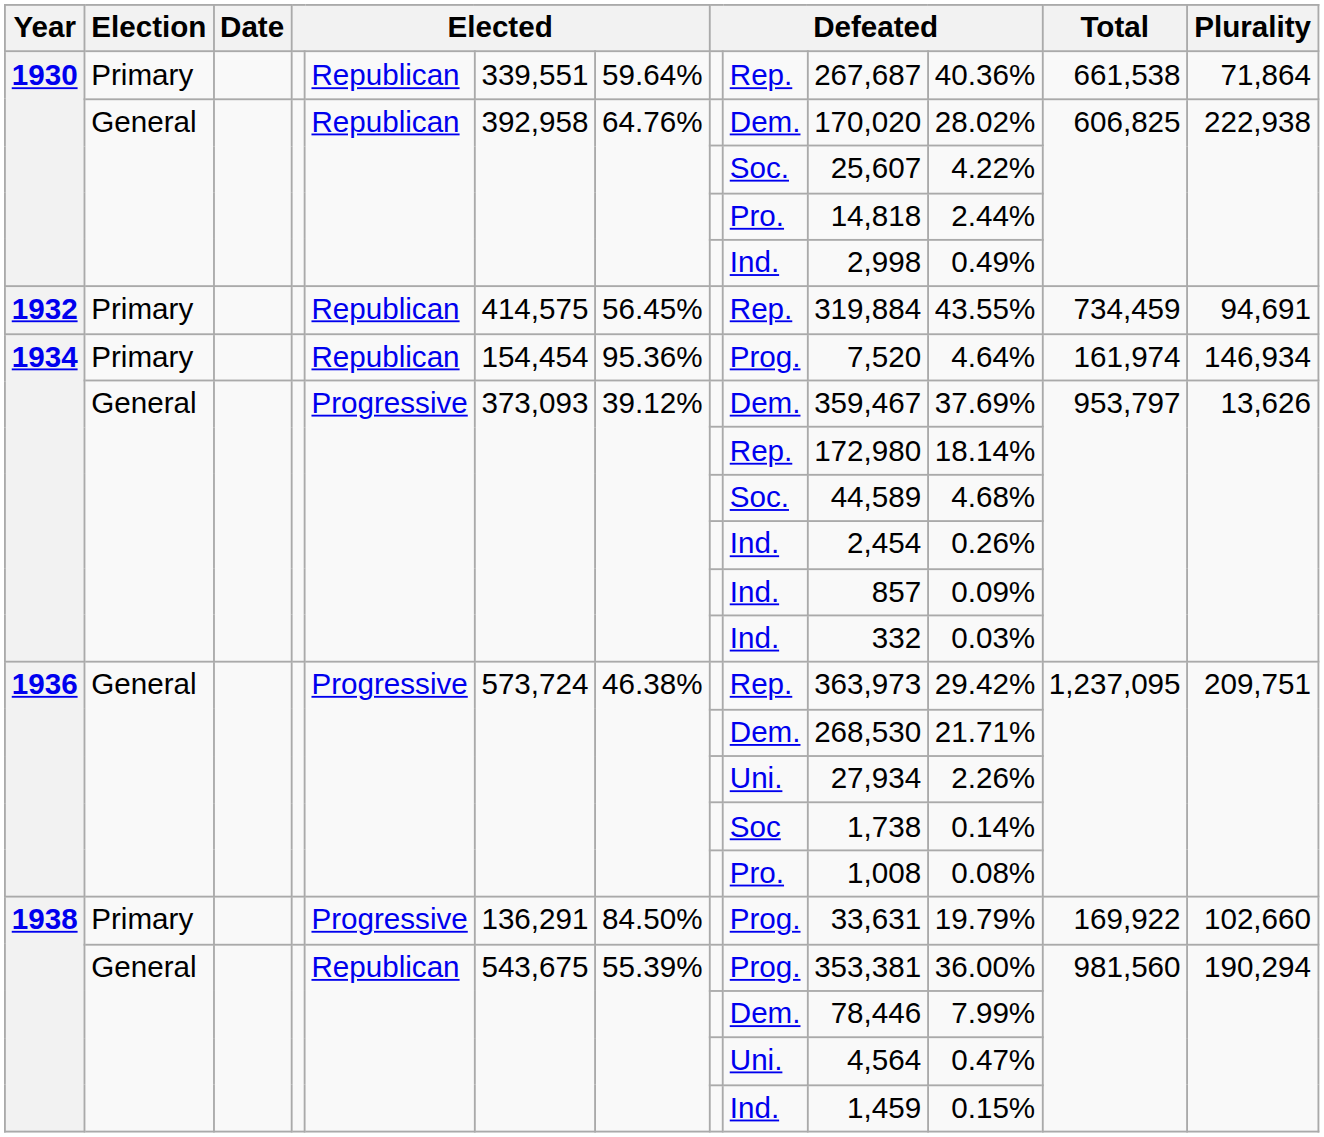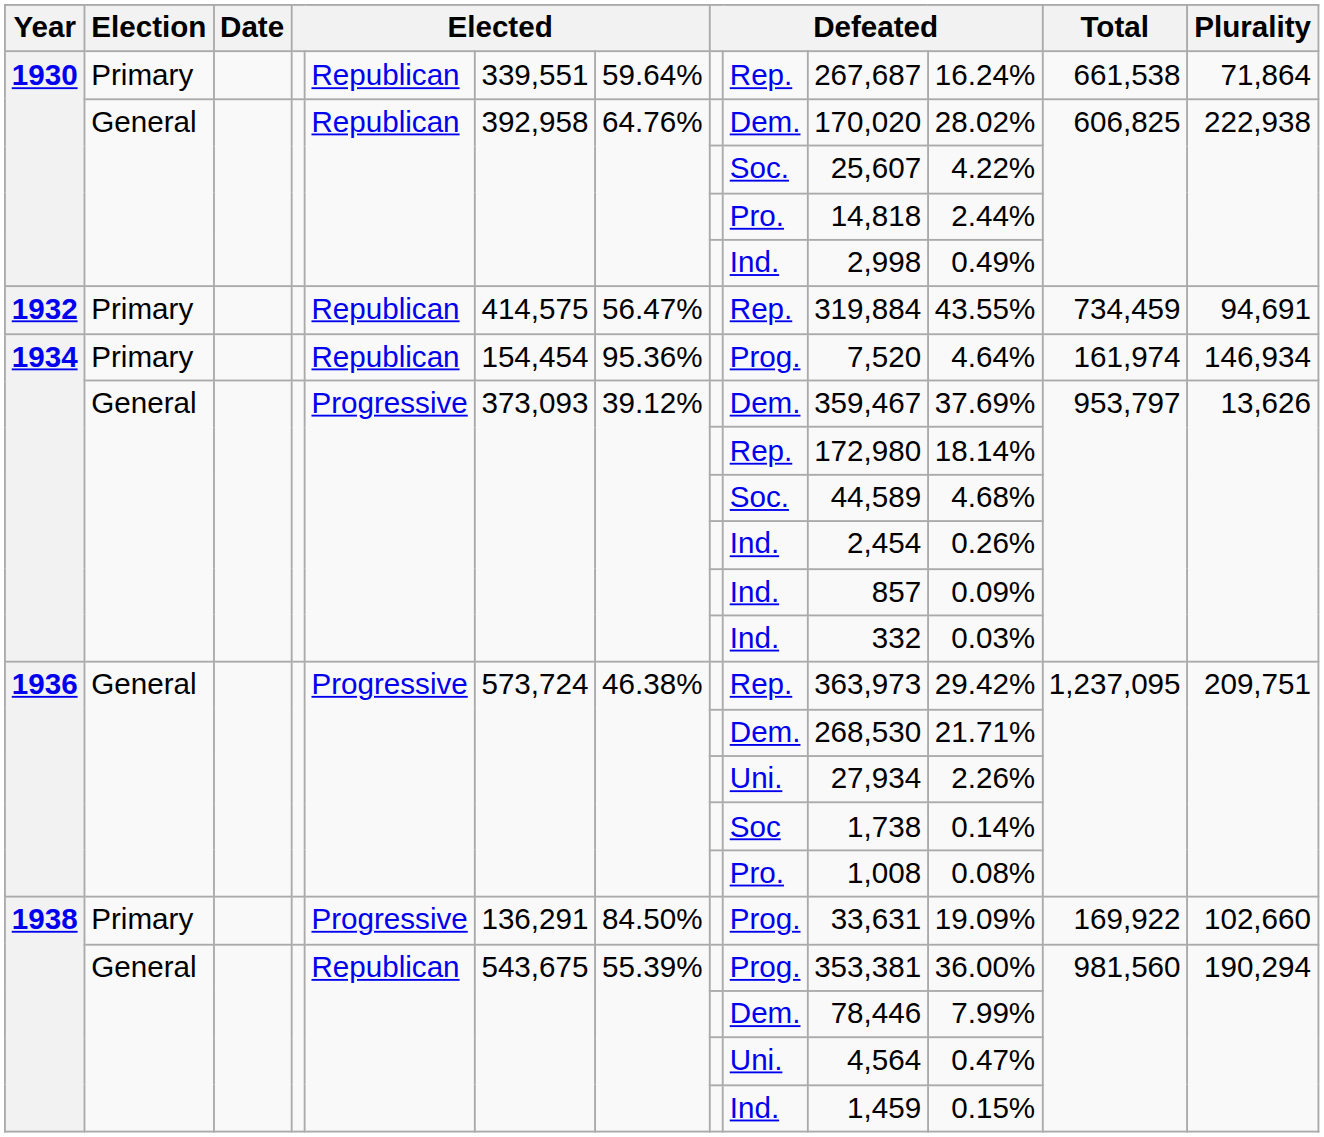 <table class="wikitable">
 <tr>
 <th>Year</th>
 <th>Election</th>
 <th>Date</th>
 <th colspan="4">Elected</th>
 <th colspan="4">Defeated</th>
 <th>Total</th>
 <th>Plurality</th>
 </tr>
 <tr>
 <th rowspan="5" valign="top"><a href='#'>1930</a></th>
 <td valign="top">Primary</td>
 <td valign="top"></td>
 <td></td>
 <td valign="top" ><a href='#'>Republican</a></td>
 <td valign="top" align="right">339,551</td>
 <td valign="top" align="right">59.64%</td>
 <td></td>
 <td valign="top" ><a href='#'>Rep.</a></td>
 <td valign="top" align="right">267,687</td>
-<td valign="top" align="right">40.36%</td>
+<td valign="top" align="right">16.24%</td>
 <td valign="top" align="right">661,538</td>
 <td valign="top" align="right">71,864</td>
 </tr>
 <tr>
 <td rowspan="4" valign="top">General</td>
 <td rowspan="4" valign="top"></td>
 <td rowspan="4" valign="top"></td>
 <td valign="top" rowspan="4" ><a href='#'>Republican</a></td>
 <td rowspan="4" valign="top" align="right">392,958</td>
 <td rowspan="4" valign="top" align="right">64.76%</td>
 <td valign="top"></td>
 <td valign="top" ><a href='#'>Dem.</a></td>
 <td valign="top" align="right">170,020</td>
 <td valign="top" align="right">28.02%</td>
 <td rowspan="4" valign="top" align="right">606,825</td>
 <td rowspan="4" valign="top" align="right">222,938</td>
 </tr>
 <tr>
 <td></td>
 <td valign="top" ><a href='#'>Soc.</a></td>
 <td valign="top" align="right">25,607</td>
 <td valign="top" align="right">4.22%</td>
 </tr>
 <tr>
 <td></td>
 <td valign="top" ><a href='#'>Pro.</a></td>
 <td valign="top" align="right">14,818</td>
 <td valign="top" align="right">2.44%</td>
 </tr>
 <tr>
 <td></td>
 <td valign="top" ><a href='#'>Ind.</a></td>
 <td valign="top" align="right">2,998</td>
 <td valign="top" align="right">0.49%</td>
 </tr>
 <tr>
 <th valign="top"><a href='#'>1932</a></th>
 <td valign="top">Primary</td>
 <td valign="top"></td>
 <td valign="top"></td>
 <td valign="top" ><a href='#'>Republican</a></td>
 <td valign="top" align="right">414,575</td>
-<td valign="top" align="right">56.45%</td>
+<td valign="top" align="right">56.47%</td>
 <td valign="top"></td>
 <td valign="top" ><a href='#'>Rep.</a></td>
 <td valign="top" align="right">319,884</td>
 <td valign="top" align="right">43.55%</td>
 <td valign="top" align="right">734,459</td>
 <td valign="top" align="right">94,691</td>
 </tr>
 <tr>
 <th rowspan="7" valign="top"><a href='#'>1934</a></th>
 <td>Primary</td>
 <td></td>
 <td valign="top"></td>
 <td valign="top" ><a href='#'>Republican</a></td>
 <td valign="top" align="right">154,454</td>
 <td valign="top" align="right">95.36%</td>
 <td valign="top"></td>
 <td valign="top" ><a href='#'>Prog.</a></td>
 <td valign="top" align="right">7,520</td>
 <td valign="top" align="right">4.64%</td>
 <td valign="top" align="right">161,974</td>
 <td valign="top" align="right">146,934</td>
 </tr>
 <tr>
 <td rowspan="6" valign="top">General</td>
 <td rowspan="6" valign="top"></td>
 <td rowspan="6" valign="top"></td>
 <td rowspan="6" valign="top" ><a href='#'>Progressive</a></td>
 <td rowspan="6" valign="top" align="right">373,093</td>
 <td rowspan="6" valign="top" align="right">39.12%</td>
 <td valign="top"></td>
 <td valign="top" ><a href='#'>Dem.</a></td>
 <td valign="top" align="right">359,467</td>
 <td valign="top" align="right">37.69%</td>
 <td rowspan="6" valign="top" align="right">953,797</td>
 <td rowspan="6" valign="top" align="right">13,626</td>
 </tr>
 <tr>
 <td valign="top"></td>
 <td valign="top" ><a href='#'>Rep.</a></td>
 <td valign="top" align="right">172,980</td>
 <td valign="top" align="right">18.14%</td>
 </tr>
 <tr>
 <td valign="top"></td>
 <td valign="top" ><a href='#'>Soc.</a></td>
 <td valign="top" align="right">44,589</td>
 <td valign="top" align="right">4.68%</td>
 </tr>
 <tr>
 <td valign="top"></td>
 <td valign="top" ><a href='#'>Ind.</a></td>
 <td valign="top" align="right">2,454</td>
 <td valign="top" align="right">0.26%</td>
 </tr>
 <tr>
 <td valign="top"></td>
 <td valign="top" ><a href='#'>Ind.</a></td>
 <td valign="top" align="right">857</td>
 <td valign="top" align="right">0.09%</td>
 </tr>
 <tr>
 <td valign="top"></td>
 <td valign="top" ><a href='#'>Ind.</a></td>
 <td valign="top" align="right">332</td>
 <td valign="top" align="right">0.03%</td>
 </tr>
 <tr>
 <th rowspan="5" valign="top"><a href='#'>1936</a></th>
 <td rowspan="5" valign="top">General</td>
 <td rowspan="5" valign="top"></td>
 <td rowspan="5" valign="top"></td>
 <td rowspan="5" valign="top" ><a href='#'>Progressive</a></td>
 <td rowspan="5" valign="top" align="right">573,724</td>
 <td rowspan="5" valign="top" align="right">46.38%</td>
 <td valign="top"></td>
 <td valign="top" ><a href='#'>Rep.</a></td>
 <td valign="top" align="right">363,973</td>
 <td valign="top" align="right">29.42%</td>
 <td rowspan="5" valign="top" align="right">1,237,095</td>
 <td rowspan="5" valign="top" align="right">209,751</td>
 </tr>
 <tr>
 <td></td>
 <td valign="top" ><a href='#'>Dem.</a></td>
 <td valign="top" align="right">268,530</td>
 <td valign="top" align="right">21.71%</td>
 </tr>
 <tr>
 <td></td>
 <td valign="top" ><a href='#'>Uni.</a></td>
 <td valign="top" align="right">27,934</td>
 <td valign="top" align="right">2.26%</td>
 </tr>
 <tr>
 <td></td>
 <td valign="top" ><a href='#'>Soc</a></td>
 <td valign="top" align="right">1,738</td>
 <td valign="top" align="right">0.14%</td>
 </tr>
 <tr>
 <td></td>
 <td valign="top" ><a href='#'>Pro.</a></td>
 <td valign="top" align="right">1,008</td>
 <td valign="top" align="right">0.08%</td>
 </tr>
 <tr>
 <th rowspan="5"  valign="top"><a href='#'>1938</a></th>
 <td>Primary</td>
 <td valign="top"></td>
 <td valign="top"></td>
 <td valign="top" ><a href='#'>Progressive</a></td>
 <td valign="top" align="right">136,291</td>
 <td valign="top" align="right">84.50%</td>
 <td valign="top"></td>
 <td valign="top" ><a href='#'>Prog.</a></td>
 <td valign="top" align="right">33,631</td>
-<td valign="top" align="right">19.79%</td>
+<td valign="top" align="right">19.09%</td>
 <td valign="top" align="right">169,922</td>
 <td valign="top" align="right">102,660</td>
 </tr>
 <tr>
 <td rowspan="4" valign="top">General</td>
 <td rowspan="4" valign="top"></td>
 <td rowspan="4" valign="top"></td>
 <td valign="top" rowspan="4" ><a href='#'>Republican</a></td>
 <td rowspan="4" valign="top" align="right">543,675</td>
 <td rowspan="4" valign="top" align="right">55.39%</td>
 <td></td>
 <td valign="top" ><a href='#'>Prog.</a></td>
 <td valign="top" align="right">353,381</td>
 <td valign="top" align="right">36.00%</td>
 <td rowspan="4" valign="top" align="right">981,560</td>
 <td rowspan="4" valign="top" align="right">190,294</td>
 </tr>
 <tr>
 <td></td>
 <td valign="top" ><a href='#'>Dem.</a></td>
 <td valign="top" align="right">78,446</td>
 <td valign="top" align="right">7.99%</td>
 </tr>
 <tr>
 <td></td>
 <td valign="top" ><a href='#'>Uni.</a></td>
 <td valign="top" align="right">4,564</td>
 <td valign="top" align="right">0.47%</td>
 </tr>
 <tr>
 <td></td>
 <td valign="top" ><a href='#'>Ind.</a></td>
 <td valign="top" align="right">1,459</td>
 <td valign="top" align="right">0.15%</td>
 </tr>
 </table>
